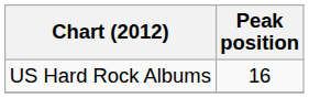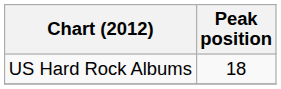 <table class="wikitable">
 <tr>
 <th>Chart (2012)</th>
 <th>Peak<br>position</th>
 </tr>
 <tr>
 <td>US Hard Rock Albums</td>
-<td align="center">16</td>
+<td align="center">18</td>
 </tr>
 <tr>
 </tr>
 </table>
